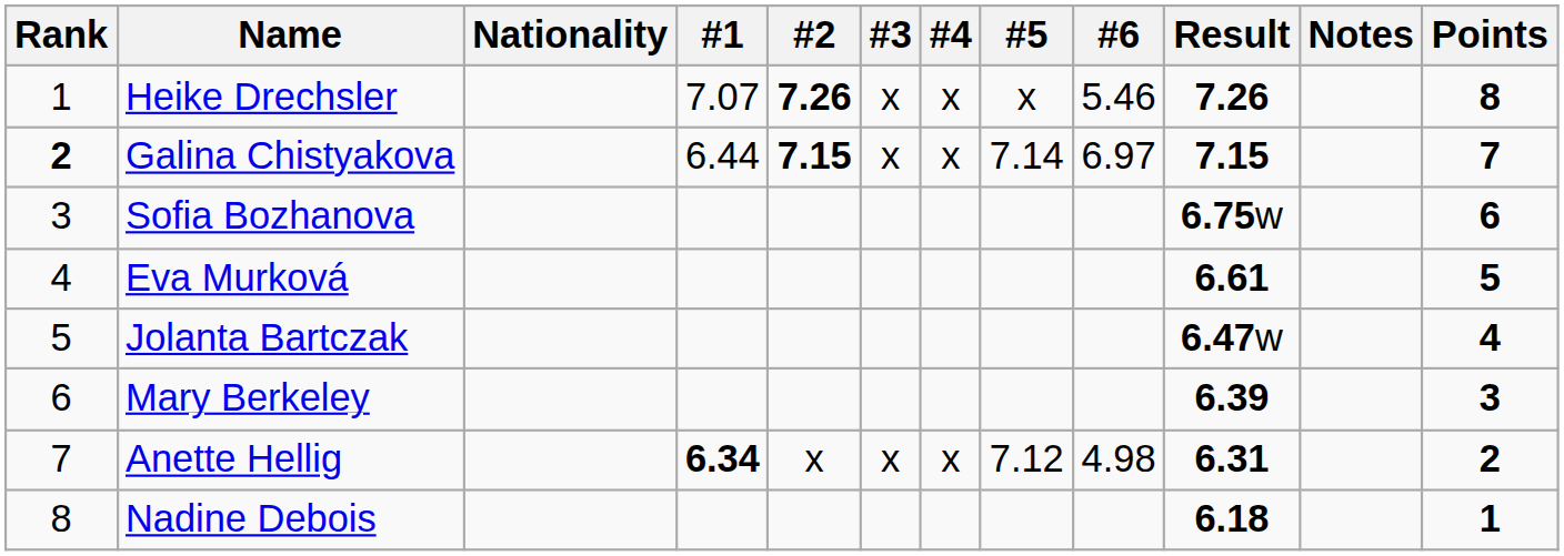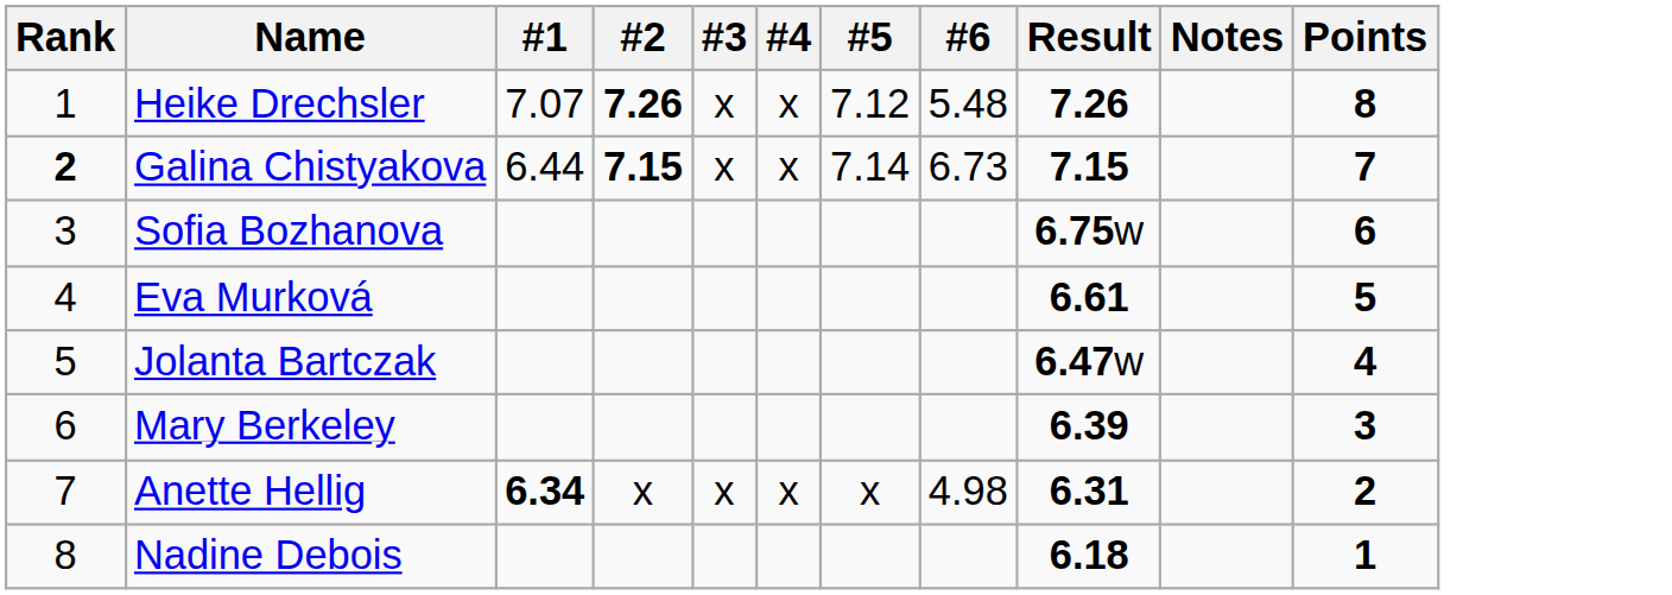 <table class="wikitable sortable" style="text-align:center">
 <tr>
 <th>Rank</th>
 <th>Name</th>
-<th>Nationality</th>
 <th>#1</th>
 <th>#2</th>
 <th>#3</th>
 <th>#4</th>
 <th>#5</th>
 <th>#6</th>
 <th>Result</th>
 <th>Notes</th>
 <th>Points</th>
 </tr>
 <tr>
 <td>1</td>
 <td align=left><a href='#'>Heike Drechsler</a></td>
-<td align=left></td>
 <td>7.07</td>
 <td><strong>7.26</strong></td>
 <td>x</td>
 <td>x</td>
-<td>x</td>
-<td>5.46</td>
+<td>7.12</td>
+<td>5.48</td>
 <td><strong>7.26</strong></td>
 <td></td>
 <td><strong>8</strong></td>
 </tr>
 <tr>
 <td><strong>2</strong></td>
 <td align=left><a href='#'>Galina Chistyakova</a></td>
-<td align=left></td>
 <td>6.44</td>
 <td><strong>7.15</strong></td>
 <td>x</td>
 <td>x</td>
 <td>7.14</td>
-<td>6.97</td>
+<td>6.73</td>
 <td><strong>7.15</strong></td>
 <td></td>
 <td><strong>7</strong></td>
 </tr>
 <tr>
 <td>3</td>
 <td align=left><a href='#'>Sofia Bozhanova</a></td>
-<td align=left></td>
 <td></td>
 <td></td>
 <td></td>
 <td></td>
 <td></td>
 <td></td>
 <td><strong>6.75</strong>w</td>
 <td></td>
 <td><strong>6</strong></td>
 </tr>
 <tr>
 <td>4</td>
 <td align=left><a href='#'>Eva Murková</a></td>
-<td align=left></td>
 <td></td>
 <td></td>
 <td></td>
 <td></td>
 <td></td>
 <td></td>
 <td><strong>6.61</strong></td>
 <td></td>
 <td><strong>5</strong></td>
 </tr>
 <tr>
 <td>5</td>
 <td align=left><a href='#'>Jolanta Bartczak</a></td>
-<td align=left></td>
 <td></td>
 <td></td>
 <td></td>
 <td></td>
 <td></td>
 <td></td>
 <td><strong>6.47</strong>w</td>
 <td></td>
 <td><strong>4</strong></td>
 </tr>
 <tr>
 <td>6</td>
 <td align=left><a href='#'>Mary Berkeley</a></td>
-<td align=left></td>
 <td></td>
 <td></td>
 <td></td>
 <td></td>
 <td></td>
 <td></td>
 <td><strong>6.39</strong></td>
 <td></td>
 <td><strong>3</strong></td>
 </tr>
 <tr>
 <td>7</td>
 <td align=left><a href='#'>Anette Hellig</a></td>
-<td align=left></td>
 <td><strong>6.34</strong></td>
 <td>x</td>
 <td>x</td>
 <td>x</td>
-<td>7.12</td>
+<td>x</td>
 <td>4.98</td>
 <td><strong>6.31</strong></td>
 <td></td>
 <td><strong>2</strong></td>
 </tr>
 <tr>
 <td>8</td>
 <td align=left><a href='#'>Nadine Debois</a></td>
-<td align=left></td>
 <td></td>
 <td></td>
 <td></td>
 <td></td>
 <td></td>
 <td></td>
 <td><strong>6.18</strong></td>
 <td></td>
 <td><strong>1</strong></td>
 </tr>
 </table>
